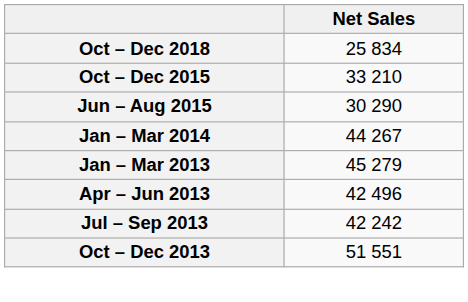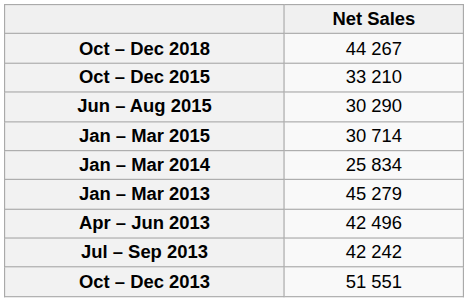 <table class="wikitable sortable" style="text-align:center; width:400px; height:150px;">
 <tr>
 <td style="text-align:center; background:#f0f0f0;"></td>
 <td style="text-align:center; background:#f0f0f0;"><strong>Net Sales</strong></td>
 </tr>
 <tr>
 <th scope="row">Oct – Dec 2018</th>
-<td>25 834</td>
+<td>44 267</td>
 </tr>
 <tr>
 <th scope="row">Oct – Dec 2015</th>
 <td>33 210</td>
 </tr>
 <tr>
 <th scope="row">Jun – Aug 2015</th>
 <td>30 290</td>
 </tr>
 <tr>
+<th scope="row">Jan – Mar 2015</th>
+<td>30 714</td>
+</tr>
+<tr>
 <th scope="row">Jan – Mar 2014</th>
-<td>44 267</td>
+<td>25 834</td>
 </tr>
 <tr>
 <th scope="row">Jan – Mar 2013</th>
 <td>45 279</td>
 </tr>
 <tr>
 <th scope="row">Apr – Jun 2013</th>
 <td>42 496</td>
 </tr>
 <tr>
 <th scope="row">Jul – Sep 2013</th>
 <td>42 242</td>
 </tr>
 <tr>
 <th scope="row">Oct – Dec 2013</th>
 <td>51 551</td>
 </tr>
 </table>
